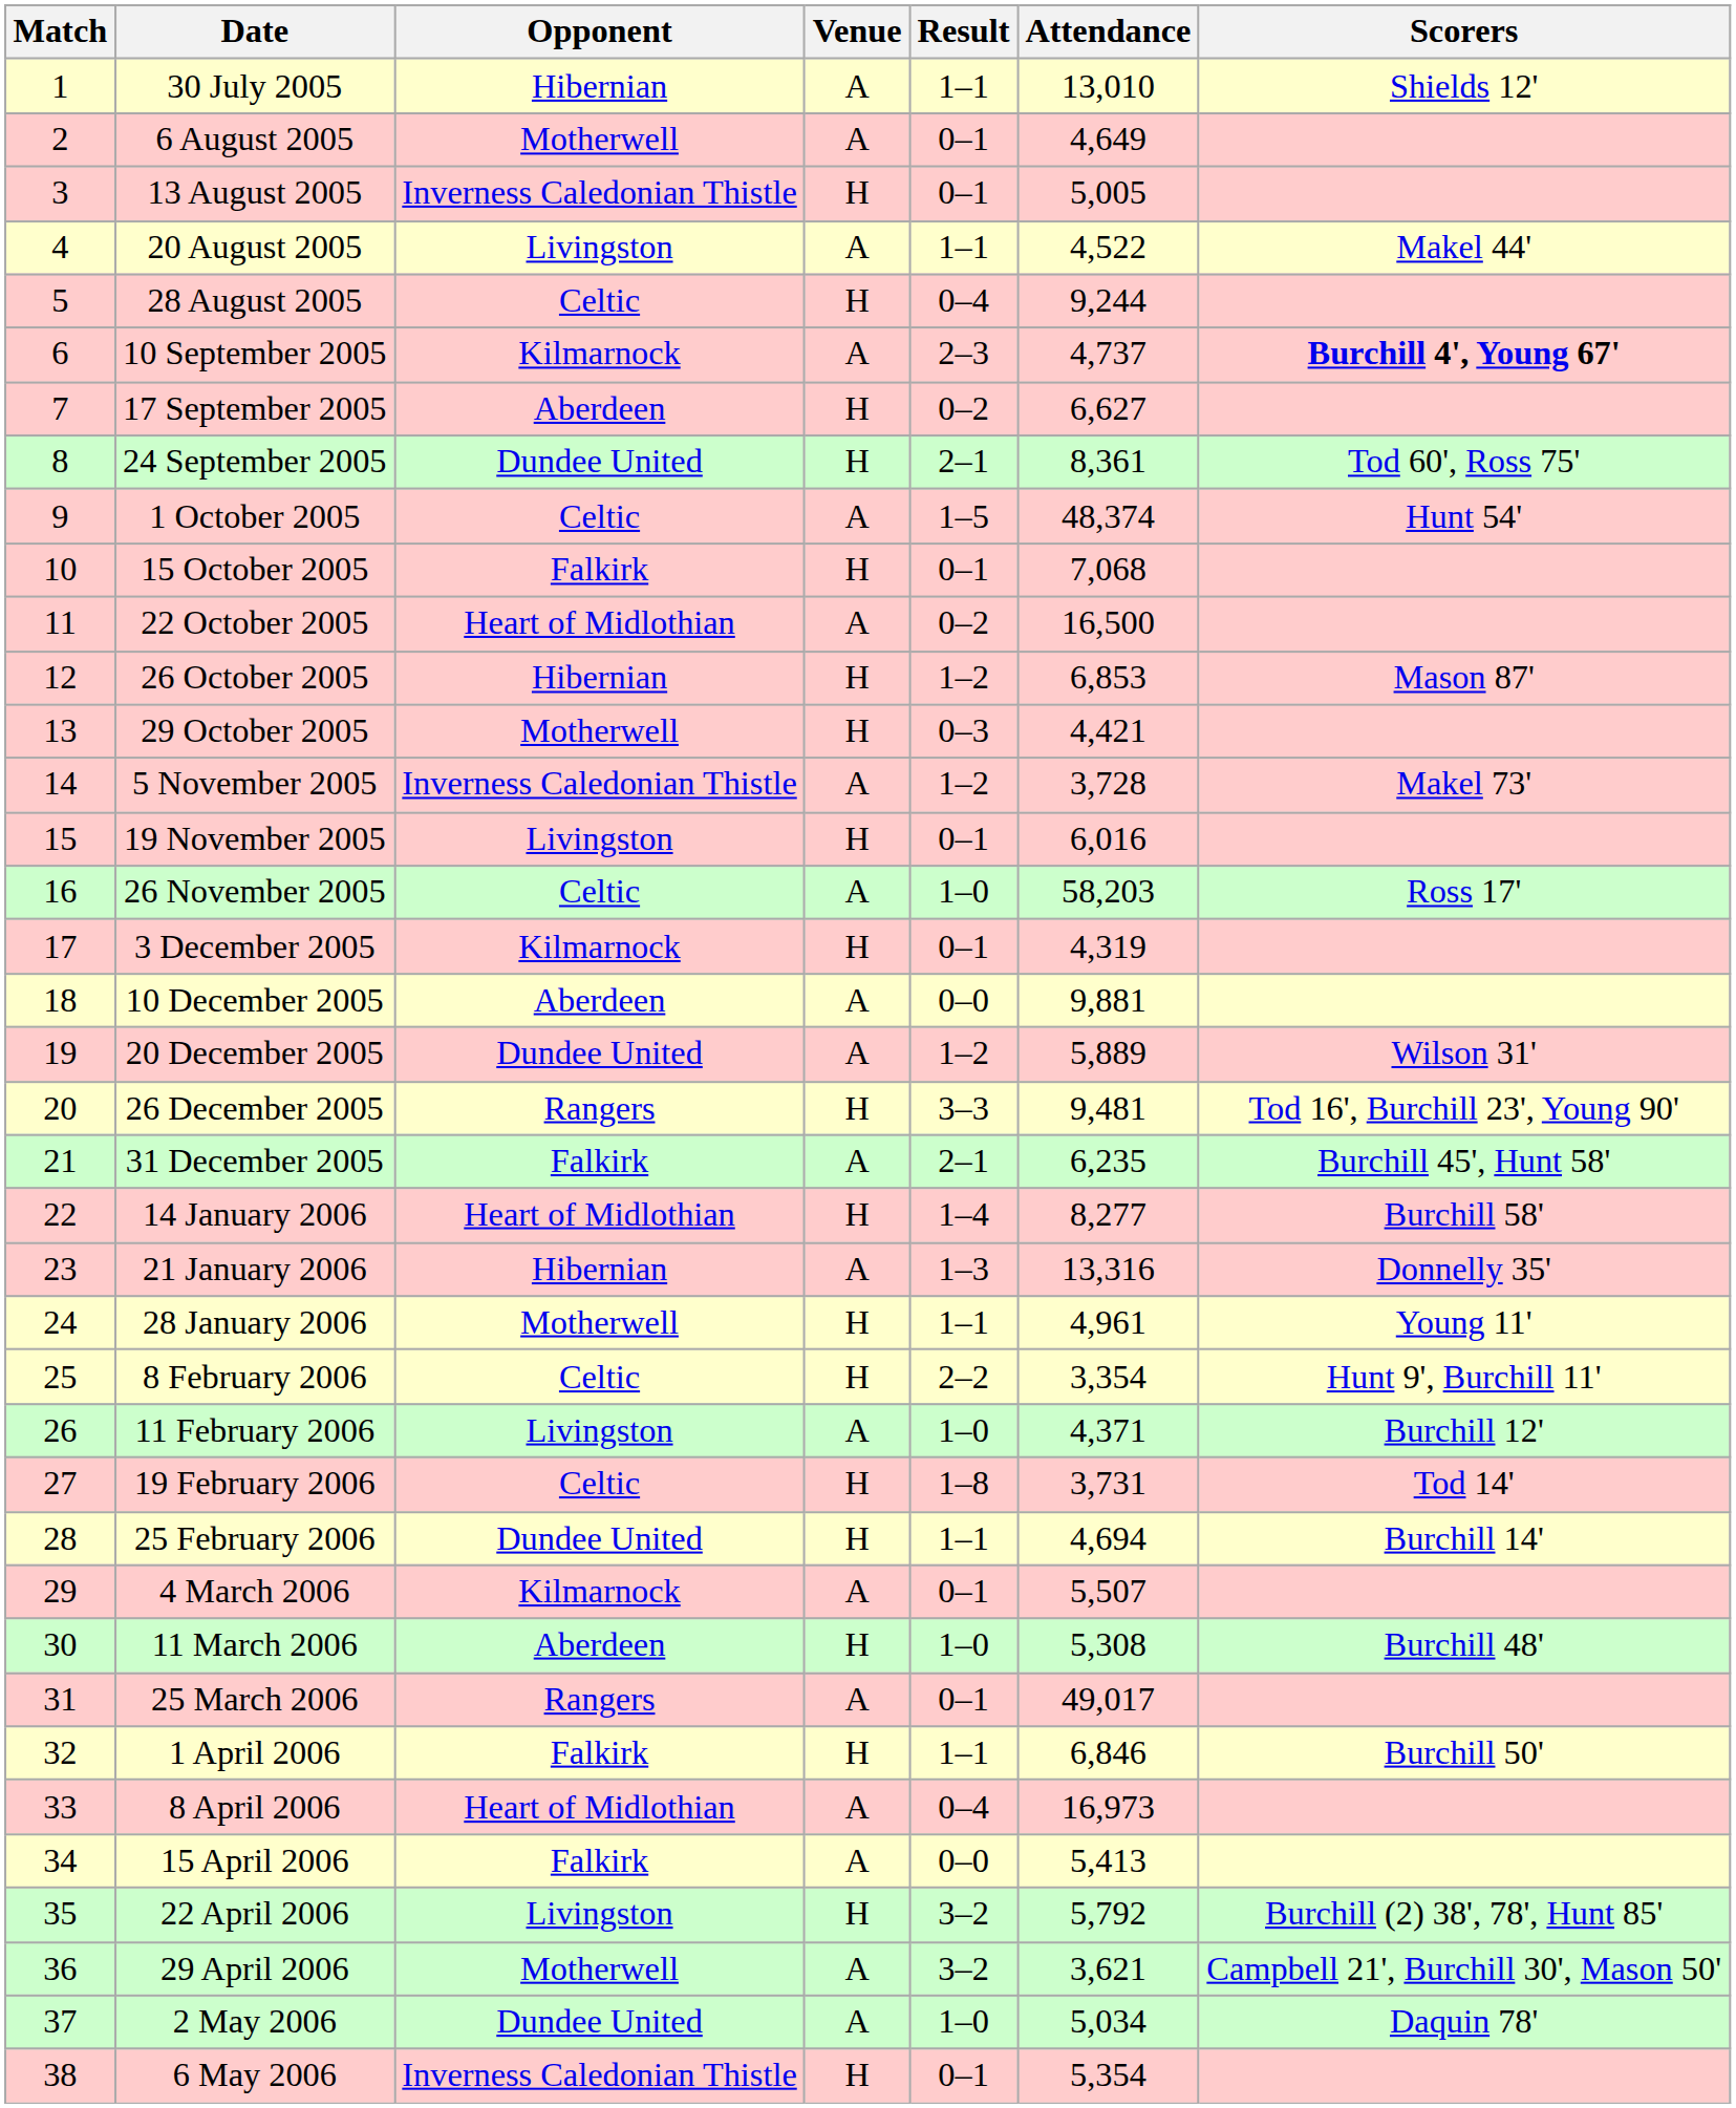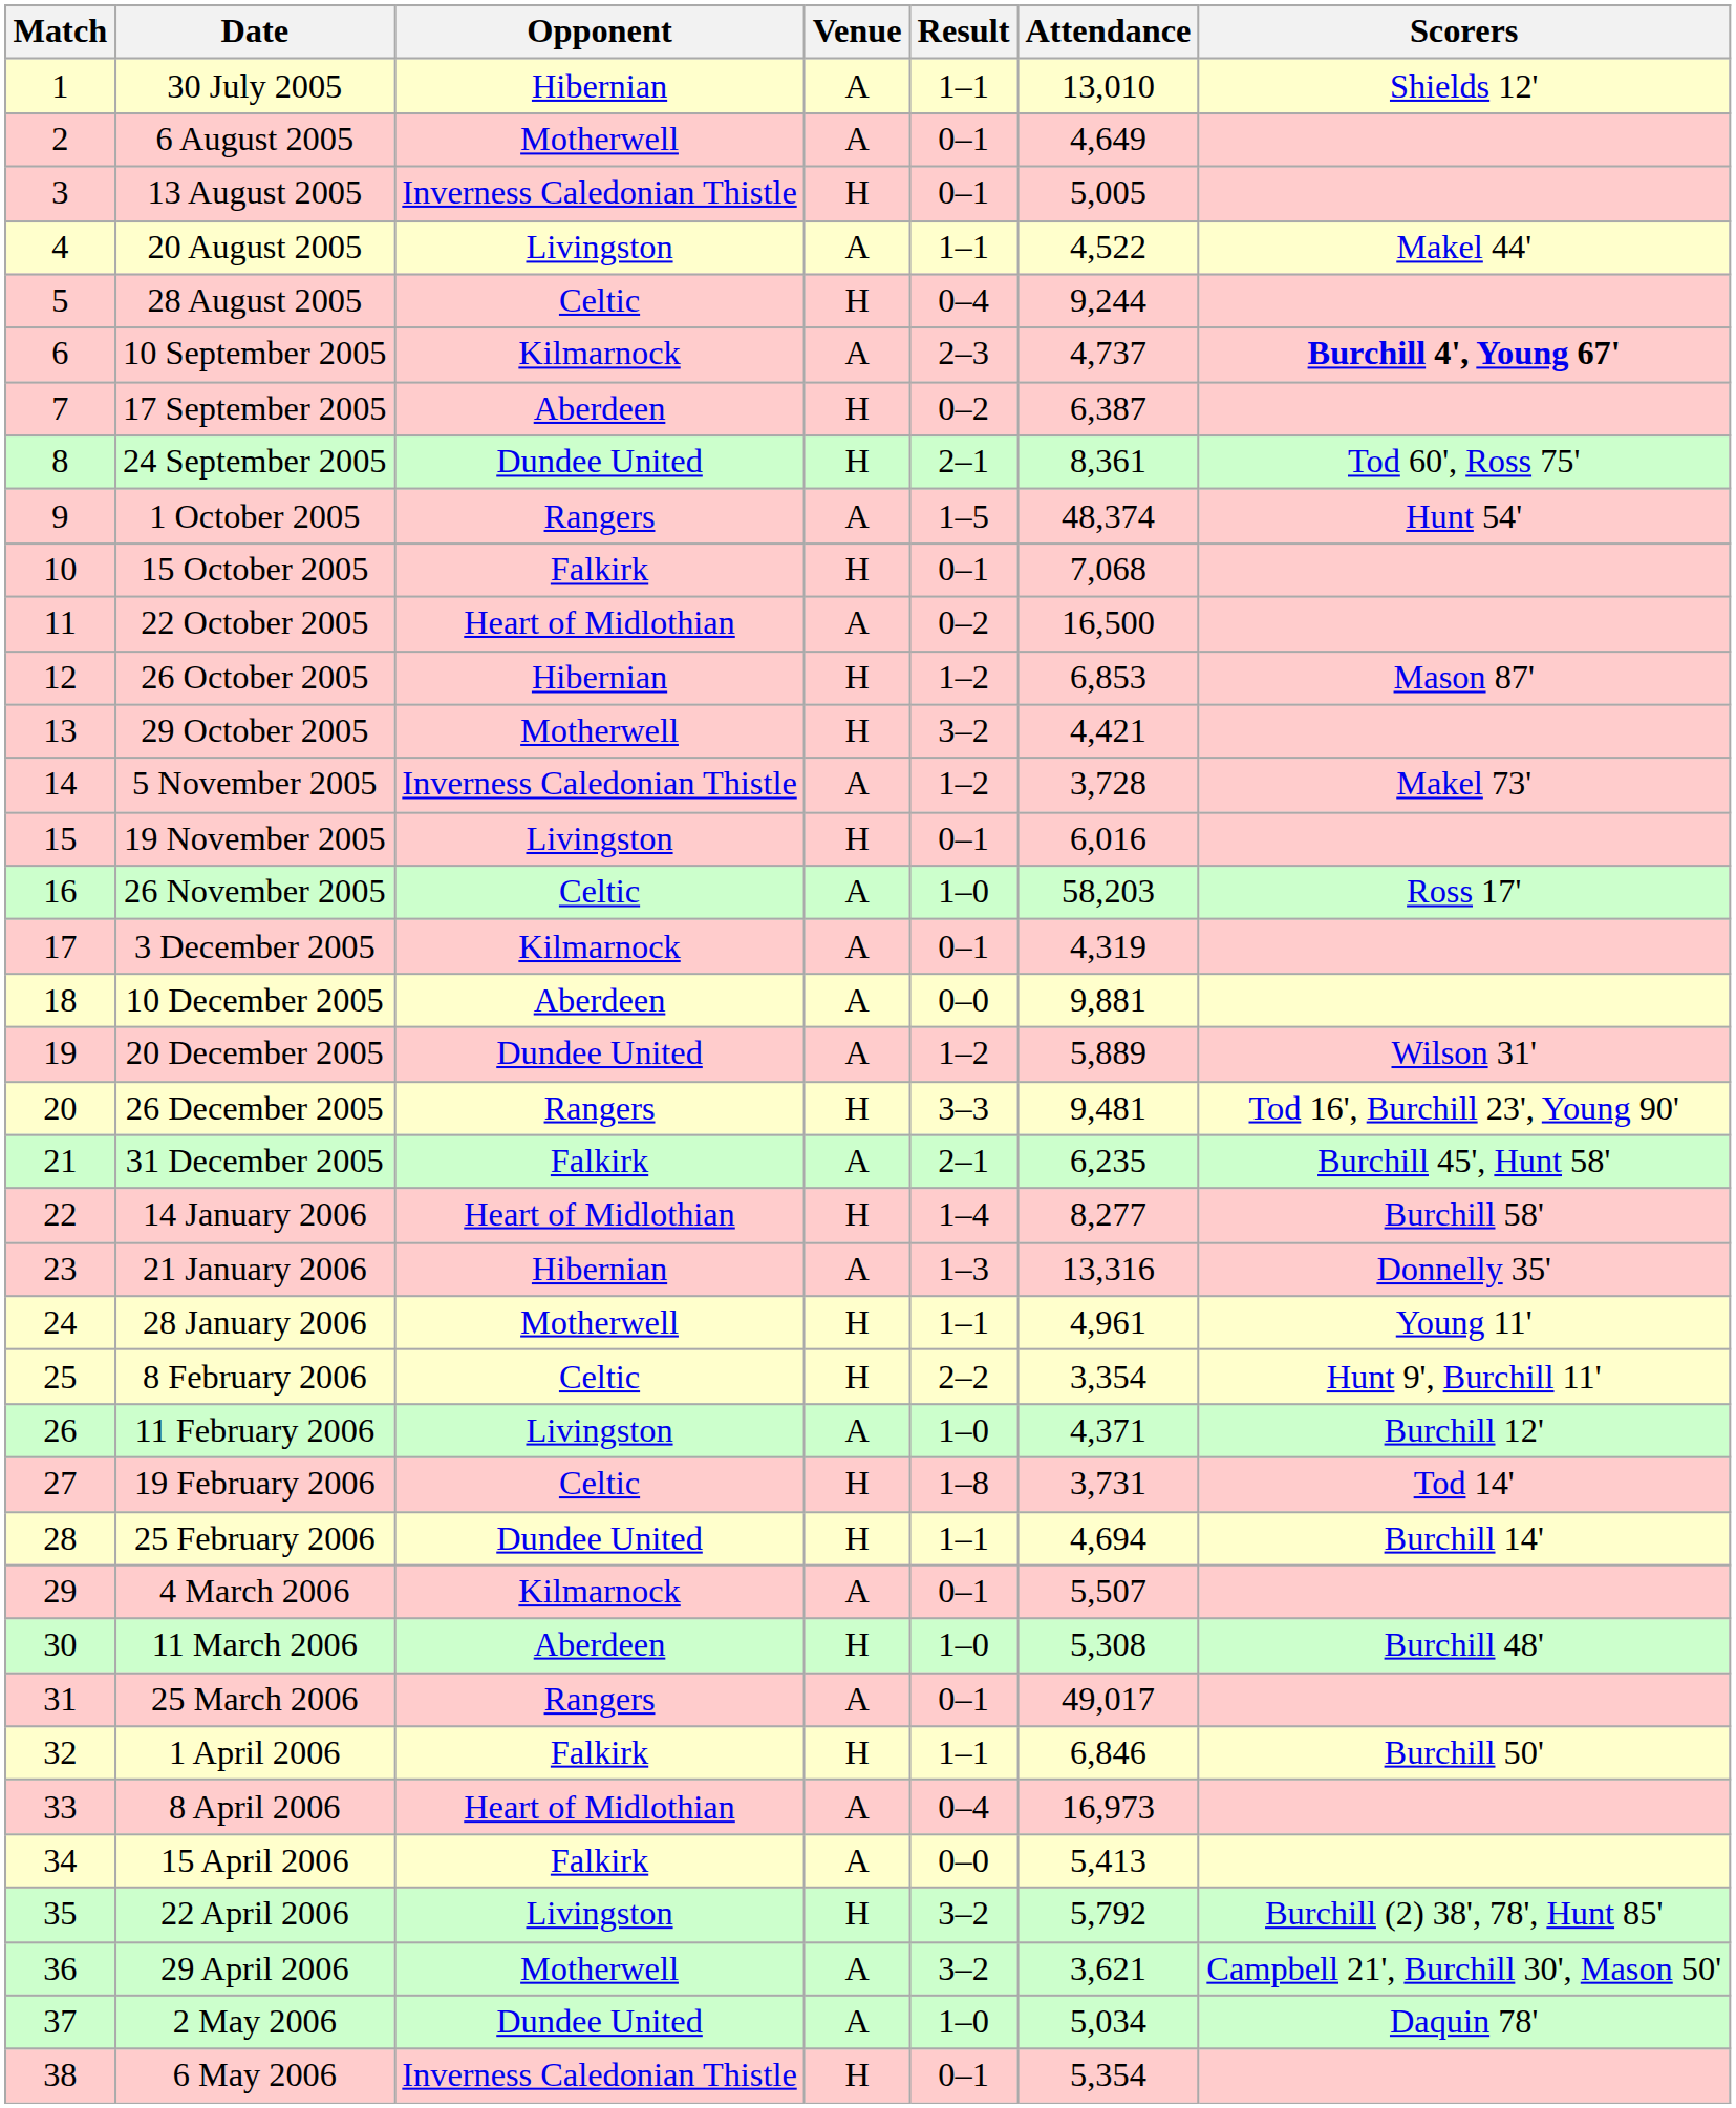 <table class="wikitable" style="font-size:100%; text-align:center">
 <tr>
 <th>Match</th>
 <th>Date</th>
 <th>Opponent</th>
 <th>Venue</th>
 <th>Result</th>
 <th>Attendance</th>
 <th>Scorers</th>
 </tr>
 <tr style="background: #FFFFCC;">
 <td>1</td>
 <td>30 July 2005</td>
 <td><a href='#'>Hibernian</a></td>
 <td>A</td>
 <td>1–1</td>
 <td>13,010</td>
 <td><a href='#'>Shields</a> 12'</td>
 </tr>
 <tr style="background: #FFCCCC;">
 <td>2</td>
 <td>6 August 2005</td>
 <td><a href='#'>Motherwell</a></td>
 <td>A</td>
 <td>0–1</td>
 <td>4,649</td>
 <td></td>
 </tr>
 <tr style="background: #FFCCCC;">
 <td>3</td>
 <td>13 August 2005</td>
 <td><a href='#'>Inverness Caledonian Thistle</a></td>
 <td>H</td>
 <td>0–1</td>
 <td>5,005</td>
 <td></td>
 </tr>
 <tr style="background: #FFFFCC;">
 <td>4</td>
 <td>20 August 2005</td>
 <td><a href='#'>Livingston</a></td>
 <td>A</td>
 <td>1–1</td>
 <td>4,522</td>
 <td><a href='#'>Makel</a> 44'</td>
 </tr>
 <tr style="background: #FFCCCC;">
 <td>5</td>
 <td>28 August 2005</td>
 <td><a href='#'>Celtic</a></td>
 <td>H</td>
 <td>0–4</td>
 <td>9,244</td>
 <td></td>
 </tr>
 <tr style="background: #FFCCCC;">
 <td>6</td>
 <td>10 September 2005</td>
 <td><a href='#'>Kilmarnock</a></td>
 <td>A</td>
 <td>2–3</td>
 <td>4,737</td>
 <td><strong><a href='#'>Burchill</a> 4', <a href='#'>Young</a> 67'</strong></td>
 </tr>
 <tr style="background: #FFCCCC;">
 <td>7</td>
 <td>17 September 2005</td>
 <td><a href='#'>Aberdeen</a></td>
 <td>H</td>
 <td>0–2</td>
-<td>6,627</td>
+<td>6,387</td>
 <td></td>
 </tr>
 <tr style="background: #CCFFCC;">
 <td>8</td>
 <td>24 September 2005</td>
 <td><a href='#'>Dundee United</a></td>
 <td>H</td>
 <td>2–1</td>
 <td>8,361</td>
 <td><a href='#'>Tod</a> 60', <a href='#'>Ross</a> 75'</td>
 </tr>
 <tr style="background: #FFCCCC;">
 <td>9</td>
 <td>1 October 2005</td>
-<td><a href='#'>Celtic</a></td>
+<td><a href='#'>Rangers</a></td>
 <td>A</td>
 <td>1–5</td>
 <td>48,374</td>
 <td><a href='#'>Hunt</a> 54'</td>
 </tr>
 <tr style="background: #FFCCCC;">
 <td>10</td>
 <td>15 October 2005</td>
 <td><a href='#'>Falkirk</a></td>
 <td>H</td>
 <td>0–1</td>
 <td>7,068</td>
 <td></td>
 </tr>
 <tr style="background: #FFCCCC;">
 <td>11</td>
 <td>22 October 2005</td>
 <td><a href='#'>Heart of Midlothian</a></td>
 <td>A</td>
 <td>0–2</td>
 <td>16,500</td>
 <td></td>
 </tr>
 <tr style="background: #FFCCCC;">
 <td>12</td>
 <td>26 October 2005</td>
 <td><a href='#'>Hibernian</a></td>
 <td>H</td>
 <td>1–2</td>
 <td>6,853</td>
 <td><a href='#'>Mason</a> 87'</td>
 </tr>
 <tr style="background: #FFCCCC;">
 <td>13</td>
 <td>29 October 2005</td>
 <td><a href='#'>Motherwell</a></td>
 <td>H</td>
-<td>0–3</td>
+<td>3–2</td>
 <td>4,421</td>
 <td></td>
 </tr>
 <tr style="background: #FFCCCC;">
 <td>14</td>
 <td>5 November 2005</td>
 <td><a href='#'>Inverness Caledonian Thistle</a></td>
 <td>A</td>
 <td>1–2</td>
 <td>3,728</td>
 <td><a href='#'>Makel</a> 73'</td>
 </tr>
 <tr style="background: #FFCCCC;">
 <td>15</td>
 <td>19 November 2005</td>
 <td><a href='#'>Livingston</a></td>
 <td>H</td>
 <td>0–1</td>
 <td>6,016</td>
 <td></td>
 </tr>
 <tr style="background: #CCFFCC;">
 <td>16</td>
 <td>26 November 2005</td>
 <td><a href='#'>Celtic</a></td>
 <td>A</td>
 <td>1–0</td>
 <td>58,203</td>
 <td><a href='#'>Ross</a> 17'</td>
 </tr>
 <tr style="background: #FFCCCC;">
 <td>17</td>
 <td>3 December 2005</td>
 <td><a href='#'>Kilmarnock</a></td>
-<td>H</td>
+<td>A</td>
 <td>0–1</td>
 <td>4,319</td>
 <td></td>
 </tr>
 <tr style="background: #FFFFCC;">
 <td>18</td>
 <td>10 December 2005</td>
 <td><a href='#'>Aberdeen</a></td>
 <td>A</td>
 <td>0–0</td>
 <td>9,881</td>
 <td></td>
 </tr>
 <tr style="background: #FFCCCC;">
 <td>19</td>
 <td>20 December 2005</td>
 <td><a href='#'>Dundee United</a></td>
 <td>A</td>
 <td>1–2</td>
 <td>5,889</td>
 <td><a href='#'>Wilson</a> 31'</td>
 </tr>
 <tr style="background: #FFFFCC;">
 <td>20</td>
 <td>26 December 2005</td>
 <td><a href='#'>Rangers</a></td>
 <td>H</td>
 <td>3–3</td>
 <td>9,481</td>
 <td><a href='#'>Tod</a> 16', <a href='#'>Burchill</a> 23', <a href='#'>Young</a> 90'</td>
 </tr>
 <tr style="background: #CCFFCC;">
 <td>21</td>
 <td>31 December 2005</td>
 <td><a href='#'>Falkirk</a></td>
 <td>A</td>
 <td>2–1</td>
 <td>6,235</td>
 <td><a href='#'>Burchill</a> 45', <a href='#'>Hunt</a> 58'</td>
 </tr>
 <tr style="background: #FFCCCC;">
 <td>22</td>
 <td>14 January 2006</td>
 <td><a href='#'>Heart of Midlothian</a></td>
 <td>H</td>
 <td>1–4</td>
 <td>8,277</td>
 <td><a href='#'>Burchill</a> 58'</td>
 </tr>
 <tr style="background: #FFCCCC;">
 <td>23</td>
 <td>21 January 2006</td>
 <td><a href='#'>Hibernian</a></td>
 <td>A</td>
 <td>1–3</td>
 <td>13,316</td>
 <td><a href='#'>Donnelly</a> 35'</td>
 </tr>
 <tr style="background: #FFFFCC;">
 <td>24</td>
 <td>28 January 2006</td>
 <td><a href='#'>Motherwell</a></td>
 <td>H</td>
 <td>1–1</td>
 <td>4,961</td>
 <td><a href='#'>Young</a> 11'</td>
 </tr>
 <tr style="background: #FFFFCC;">
 <td>25</td>
 <td>8 February 2006</td>
 <td><a href='#'>Celtic</a></td>
 <td>H</td>
 <td>2–2</td>
 <td>3,354</td>
 <td><a href='#'>Hunt</a> 9', <a href='#'>Burchill</a> 11'</td>
 </tr>
 <tr style="background: #CCFFCC;">
 <td>26</td>
 <td>11 February 2006</td>
 <td><a href='#'>Livingston</a></td>
 <td>A</td>
 <td>1–0</td>
 <td>4,371</td>
 <td><a href='#'>Burchill</a> 12'</td>
 </tr>
 <tr style="background: #FFCCCC;">
 <td>27</td>
 <td>19 February 2006</td>
 <td><a href='#'>Celtic</a></td>
 <td>H</td>
 <td>1–8</td>
 <td>3,731</td>
 <td><a href='#'>Tod</a> 14'</td>
 </tr>
 <tr style="background: #FFFFCC;">
 <td>28</td>
 <td>25 February 2006</td>
 <td><a href='#'>Dundee United</a></td>
 <td>H</td>
 <td>1–1</td>
 <td>4,694</td>
 <td><a href='#'>Burchill</a> 14'</td>
 </tr>
 <tr style="background: #FFCCCC;">
 <td>29</td>
 <td>4 March 2006</td>
 <td><a href='#'>Kilmarnock</a></td>
 <td>A</td>
 <td>0–1</td>
 <td>5,507</td>
 <td></td>
 </tr>
 <tr style="background: #CCFFCC;">
 <td>30</td>
 <td>11 March 2006</td>
 <td><a href='#'>Aberdeen</a></td>
 <td>H</td>
 <td>1–0</td>
 <td>5,308</td>
 <td><a href='#'>Burchill</a> 48'</td>
 </tr>
 <tr style="background: #FFCCCC;">
 <td>31</td>
 <td>25 March 2006</td>
 <td><a href='#'>Rangers</a></td>
 <td>A</td>
 <td>0–1</td>
 <td>49,017</td>
 <td></td>
 </tr>
 <tr style="background: #FFFFCC;">
 <td>32</td>
 <td>1 April 2006</td>
 <td><a href='#'>Falkirk</a></td>
 <td>H</td>
 <td>1–1</td>
 <td>6,846</td>
 <td><a href='#'>Burchill</a> 50'</td>
 </tr>
 <tr style="background: #FFCCCC;">
 <td>33</td>
 <td>8 April 2006</td>
 <td><a href='#'>Heart of Midlothian</a></td>
 <td>A</td>
 <td>0–4</td>
 <td>16,973</td>
 <td></td>
 </tr>
 <tr style="background: #FFFFCC;">
 <td>34</td>
 <td>15 April 2006</td>
 <td><a href='#'>Falkirk</a></td>
 <td>A</td>
 <td>0–0</td>
 <td>5,413</td>
 <td></td>
 </tr>
 <tr style="background: #CCFFCC;">
 <td>35</td>
 <td>22 April 2006</td>
 <td><a href='#'>Livingston</a></td>
 <td>H</td>
 <td>3–2</td>
 <td>5,792</td>
 <td><a href='#'>Burchill</a> (2) 38', 78', <a href='#'>Hunt</a> 85'</td>
 </tr>
 <tr style="background: #CCFFCC;">
 <td>36</td>
 <td>29 April 2006</td>
 <td><a href='#'>Motherwell</a></td>
 <td>A</td>
 <td>3–2</td>
 <td>3,621</td>
 <td><a href='#'>Campbell</a> 21', <a href='#'>Burchill</a> 30', <a href='#'>Mason</a> 50'</td>
 </tr>
 <tr style="background: #CCFFCC;">
 <td>37</td>
 <td>2 May 2006</td>
 <td><a href='#'>Dundee United</a></td>
 <td>A</td>
 <td>1–0</td>
 <td>5,034</td>
 <td><a href='#'>Daquin</a> 78'</td>
 </tr>
 <tr style="background: #FFCCCC;">
 <td>38</td>
 <td>6 May 2006</td>
 <td><a href='#'>Inverness Caledonian Thistle</a></td>
 <td>H</td>
 <td>0–1</td>
 <td>5,354</td>
 <td></td>
 </tr>
 </table>
